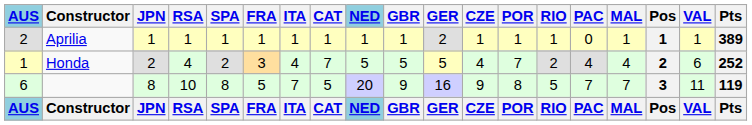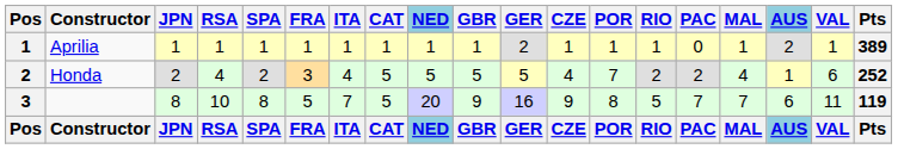 <table class="wikitable" style="font-size:85%; text-align:center">
 <tr valign="top">
-<th style="background:#8fcfdf"><a href='#'>AUS</a><br></th>
+<th valign="middle">Pos</th>
 <th valign="middle">Constructor</th>
 <th><a href='#'>JPN</a><br></th>
 <th><a href='#'>RSA</a><br></th>
 <th><a href='#'>SPA</a><br></th>
 <th><a href='#'>FRA</a><br></th>
 <th><a href='#'>ITA</a><br></th>
 <th><a href='#'>CAT</a><br></th>
 <th style="background:#8fcfdf"><a href='#'>NED</a><br></th>
 <th><a href='#'>GBR</a><br></th>
 <th><a href='#'>GER</a><br></th>
 <th><a href='#'>CZE</a><br></th>
 <th><a href='#'>POR</a><br></th>
 <th><a href='#'>RIO</a><br></th>
 <th><a href='#'>PAC</a><br></th>
 <th><a href='#'>MAL</a><br></th>
-<th valign="middle">Pos</th>
+<th style="background:#8fcfdf"><a href='#'>AUS</a><br></th>
 <th><a href='#'>VAL</a><br></th>
 <th valign="middle">Pts</th>
 </tr>
 <tr>
-<td style="background:#dfdfdf;">2</td>
+<th>1</th>
 <td align="left"> <a href='#'>Aprilia</a></td>
 <td style="background:#ffffbf;">1</td>
 <td style="background:#ffffbf;">1</td>
 <td style="background:#ffffbf;">1</td>
 <td style="background:#ffffbf;">1</td>
 <td style="background:#ffffbf;">1</td>
 <td style="background:#ffffbf;">1</td>
 <td style="background:#ffffbf;">1</td>
 <td style="background:#ffffbf;">1</td>
 <td style="background:#dfdfdf;">2</td>
 <td style="background:#ffffbf;">1</td>
 <td style="background:#ffffbf;">1</td>
 <td style="background:#ffffbf;">1</td>
 <td style="background:#ffffbf;">0</td>
 <td style="background:#ffffbf;">1</td>
-<th>1</th>
+<td style="background:#dfdfdf;">2</td>
 <td style="background:#ffffbf;">1</td>
 <th>389</th>
 </tr>
 <tr>
-<td style="background:#ffffbf;">1</td>
+<th>2</th>
 <td align="left"> <a href='#'>Honda</a></td>
 <td style="background:#dfdfdf;">2</td>
 <td style="background:#dfffdf;">4</td>
 <td style="background:#dfdfdf;">2</td>
 <td style="background:#ffdf9f;">3</td>
 <td style="background:#dfffdf;">4</td>
-<td style="background:#dfffdf;">7</td>
+<td style="background:#dfffdf;">5</td>
 <td style="background:#dfffdf;">5</td>
 <td style="background:#dfffdf;">5</td>
 <td style="background:#ffffbf;">5</td>
 <td style="background:#dfffdf;">4</td>
 <td style="background:#dfffdf;">7</td>
 <td style="background:#dfdfdf;">2</td>
-<td style="background:#dfdfdf;">4</td>
+<td style="background:#dfdfdf;">2</td>
 <td style="background:#dfffdf;">4</td>
-<th>2</th>
+<td style="background:#ffffbf;">1</td>
 <td style="background:#dfffdf;">6</td>
 <th>252</th>
 </tr>
 <tr>
-<td style="background:#dfffdf;">6</td>
+<th>3</th>
 <td align="left"></td>
 <td style="background:#dfffdf;">8</td>
 <td style="background:#dfffdf;">10</td>
 <td style="background:#dfffdf;">8</td>
 <td style="background:#dfffdf;">5</td>
 <td style="background:#dfffdf;">7</td>
 <td style="background:#dfffdf;">5</td>
 <td style="background:#cfcfff;">20</td>
 <td style="background:#dfffdf;">9</td>
 <td style="background:#cfcfff;">16</td>
 <td style="background:#dfffdf;">9</td>
 <td style="background:#dfffdf;">8</td>
 <td style="background:#dfffdf;">5</td>
 <td style="background:#dfffdf;">7</td>
 <td style="background:#dfffdf;">7</td>
-<th>3</th>
+<td style="background:#dfffdf;">6</td>
 <td style="background:#dfffdf;">11</td>
 <th>119</th>
 </tr>
 <tr valign="top">
-<th style="background:#8fcfdf"><a href='#'>AUS</a><br></th>
+<th valign="middle">Pos</th>
 <th valign="middle">Constructor</th>
 <th><a href='#'>JPN</a><br></th>
 <th><a href='#'>RSA</a><br></th>
 <th><a href='#'>SPA</a><br></th>
 <th><a href='#'>FRA</a><br></th>
 <th><a href='#'>ITA</a><br></th>
 <th><a href='#'>CAT</a><br></th>
 <th style="background:#8fcfdf"><a href='#'>NED</a><br></th>
 <th><a href='#'>GBR</a><br></th>
 <th><a href='#'>GER</a><br></th>
 <th><a href='#'>CZE</a><br></th>
 <th><a href='#'>POR</a><br></th>
 <th><a href='#'>RIO</a><br></th>
 <th><a href='#'>PAC</a><br></th>
 <th><a href='#'>MAL</a><br></th>
-<th valign="middle">Pos</th>
+<th style="background:#8fcfdf"><a href='#'>AUS</a><br></th>
 <th><a href='#'>VAL</a><br></th>
 <th valign="middle">Pts</th>
 </tr>
 </table>
